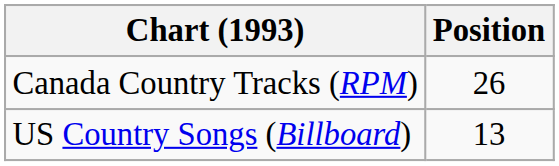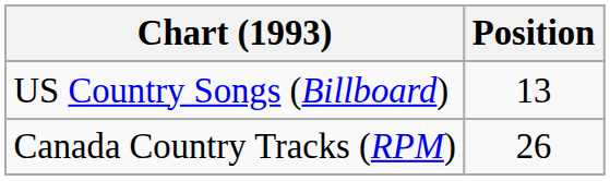 <table class="wikitable sortable">
 <tr>
 <th scope="col">Chart (1993)</th>
 <th scope="col">Position</th>
 </tr>
 <tr>
+<td>US <a href='#'>Country Songs</a> (<em><a href='#'>Billboard</a></em>)</td>
+<td align="center">13</td>
+</tr>
+<tr>
 <td>Canada Country Tracks (<em><a href='#'>RPM</a></em>)</td>
 <td align="center">26</td>
 </tr>
-<tr>
-<td>US <a href='#'>Country Songs</a> (<em><a href='#'>Billboard</a></em>)</td>
-<td align="center">13</td>
-</tr>
 </table>
